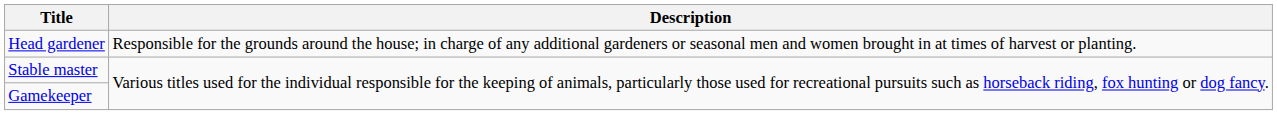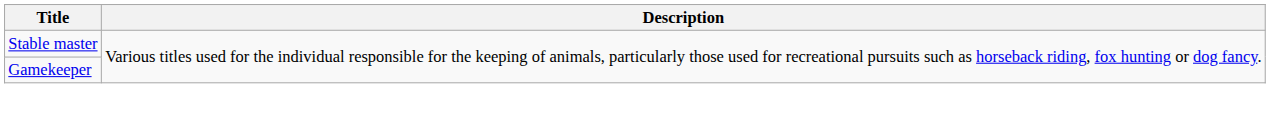 <table class="wikitable" border="1">
 <tr>
 <th>Title</th>
 <th>Description</th>
-</tr>
-<tr>
-<td><a href='#'>Head gardener</a></td>
-<td>Responsible for the grounds around the house; in charge of any additional gardeners or seasonal men and women brought in at times of harvest or planting.</td>
 </tr>
 <tr>
 <td><a href='#'>Stable master</a></td>
 <td rowspan=2>Various titles used for the individual responsible for the keeping of animals, particularly those used for recreational pursuits such as <a href='#'>horseback riding</a>, <a href='#'>fox hunting</a> or <a href='#'>dog fancy</a>.</td>
 </tr>
 <tr>
 <td><a href='#'>Gamekeeper</a></td>
 </tr>
 </table>
